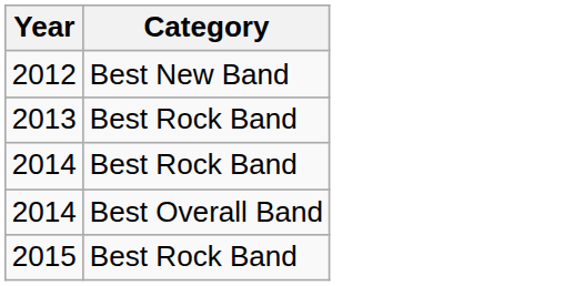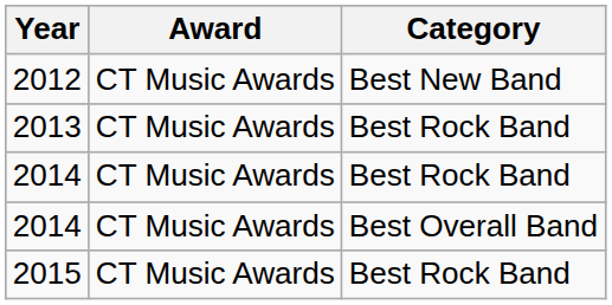 <table class="wikitable">
 <tr>
 <th>Year</th>
+<th>Award</th>
 <th>Category</th>
 </tr>
 <tr>
 <td>2012</td>
+<td>CT Music Awards</td>
 <td>Best New Band</td>
 </tr>
 <tr>
 <td>2013</td>
+<td>CT Music Awards</td>
 <td>Best Rock Band</td>
 </tr>
 <tr>
 <td>2014</td>
+<td>CT Music Awards</td>
 <td>Best Rock Band</td>
 </tr>
 <tr>
 <td>2014</td>
+<td>CT Music Awards</td>
 <td>Best Overall Band</td>
 </tr>
 <tr>
 <td>2015</td>
+<td>CT Music Awards</td>
 <td>Best Rock Band</td>
 </tr>
 </table>
